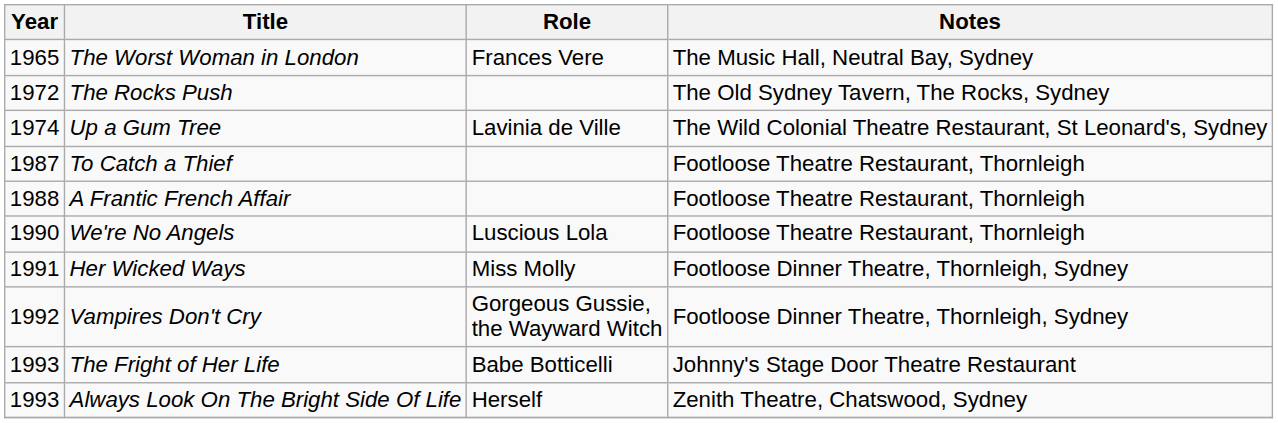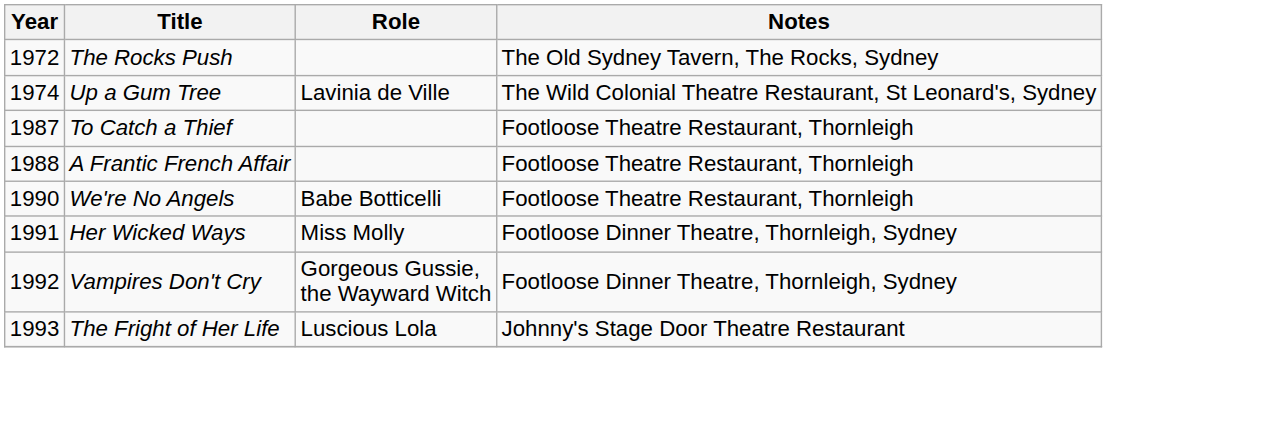 <table class = "wikitable sortable">
 <tr>
 <th>Year</th>
 <th>Title</th>
 <th>Role</th>
 <th Theatre =>Notes</th>
-</tr>
-<tr>
-<td>1965</td>
-<td><em>The Worst Woman in London</em></td>
-<td>Frances Vere</td>
-<td>The Music Hall, Neutral Bay, Sydney</td>
 </tr>
 <tr>
 <td>1972</td>
 <td><em>The Rocks Push</em></td>
 <td></td>
 <td>The Old Sydney Tavern, The Rocks, Sydney</td>
 </tr>
 <tr>
 <td>1974</td>
 <td><em>Up a Gum Tree</em></td>
 <td>Lavinia de Ville</td>
 <td>The Wild Colonial Theatre Restaurant, St Leonard's, Sydney</td>
 </tr>
 <tr>
 <td>1987</td>
 <td><em>To Catch a Thief</em></td>
 <td></td>
 <td>Footloose Theatre Restaurant, Thornleigh</td>
 </tr>
 <tr>
 <td>1988</td>
 <td><em>A Frantic French Affair</em></td>
 <td></td>
 <td>Footloose Theatre Restaurant, Thornleigh</td>
 </tr>
 <tr>
 <td>1990</td>
 <td><em>We're No Angels</em></td>
-<td>Luscious Lola</td>
+<td>Babe Botticelli</td>
 <td>Footloose Theatre Restaurant, Thornleigh</td>
 </tr>
 <tr>
 <td>1991</td>
 <td><em>Her Wicked Ways</em></td>
 <td>Miss Molly</td>
 <td>Footloose Dinner Theatre, Thornleigh, Sydney</td>
 </tr>
 <tr>
 <td>1992</td>
 <td><em>Vampires Don't Cry</em></td>
 <td>Gorgeous Gussie, <br>the Wayward Witch</td>
 <td>Footloose Dinner Theatre, Thornleigh, Sydney</td>
 </tr>
 <tr>
 <td>1993</td>
 <td><em>The Fright of Her Life</em></td>
-<td>Babe Botticelli</td>
+<td>Luscious Lola</td>
 <td>Johnny's Stage Door Theatre Restaurant</td>
-</tr>
-<tr>
-<td>1993</td>
-<td><em>Always Look On The Bright Side Of Life</em></td>
-<td>Herself</td>
-<td>Zenith Theatre, Chatswood, Sydney</td>
 </tr>
 <tr>
 </tr>
 </table>
